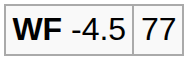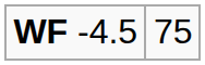 <table class="wikitable">
 <tr align="center">
 </tr>
 <tr align="center">
 <td><strong>WF</strong> -4.5</td>
-<td>77</td>
+<td>75</td>
 </tr>
 </table>
